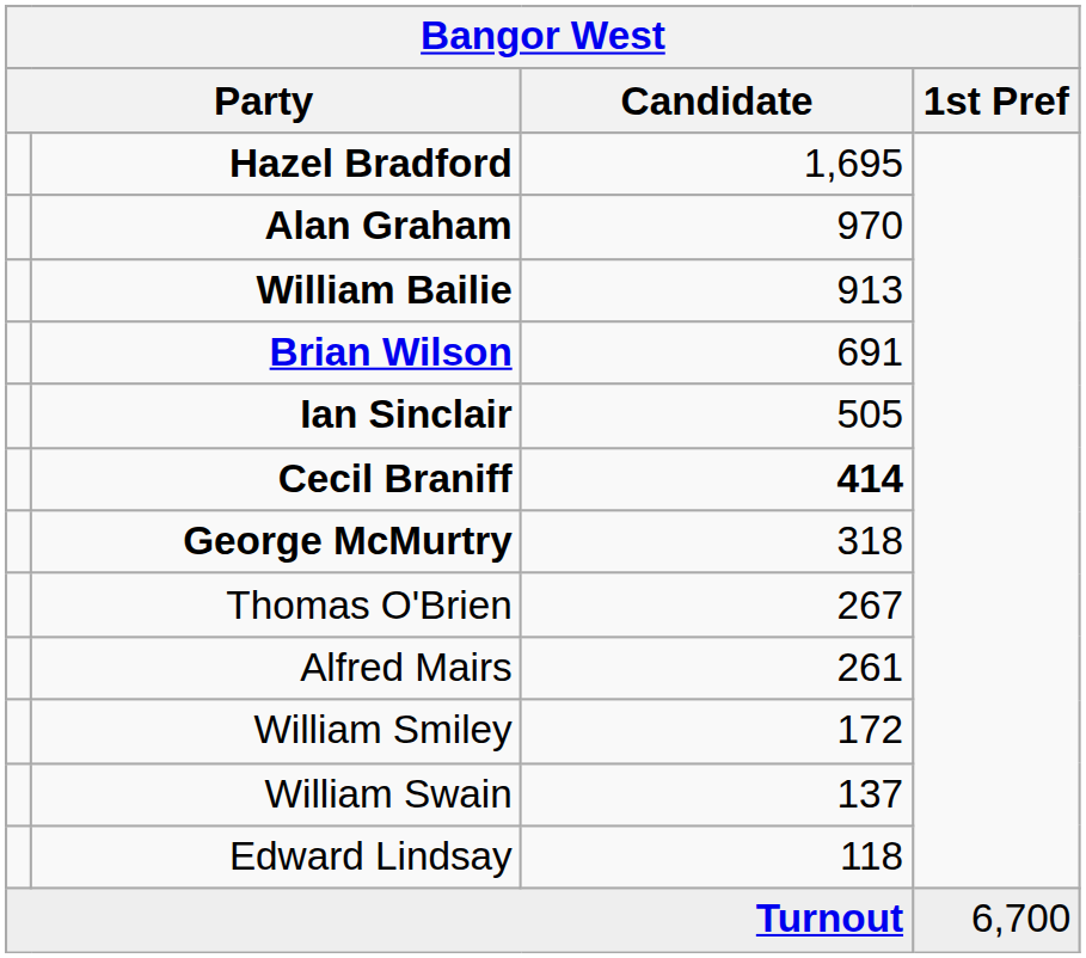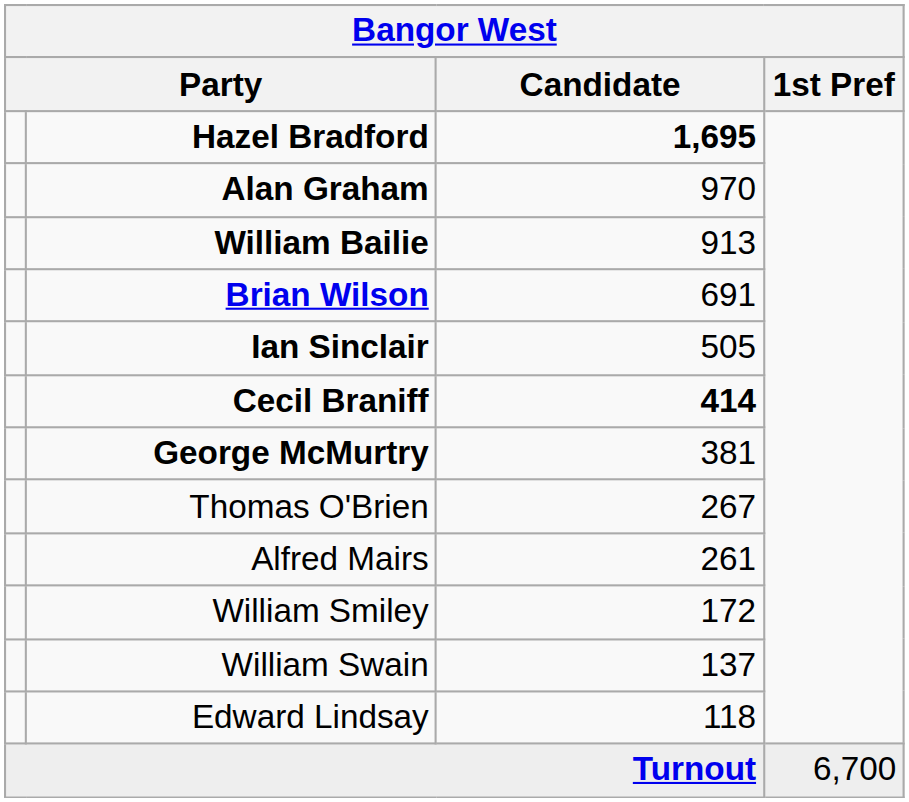 <table class="wikitable">
 <tr>
 <th colspan="4" align="center"><a href='#'>Bangor West</a></th>
 </tr>
 <tr>
 <th colspan="2" align="center" width=200>Party</th>
 <th width=150>Candidate</th>
 <th width=60>1st Pref</th>
 </tr>
 <tr>
 <td></td>
 <td align="right"><strong>Hazel Bradford</strong></td>
-<td align="right">1,695</td>
+<td align="right"><strong>1,695</strong></td>
 </tr>
 <tr>
 <td></td>
 <td align="right"><strong>Alan Graham</strong></td>
 <td align="right">970</td>
 </tr>
 <tr>
 <td></td>
 <td align="right"><strong>William Bailie</strong></td>
 <td align="right">913</td>
 </tr>
 <tr>
 <td></td>
 <td align="right"><strong><a href='#'>Brian Wilson</a></strong></td>
 <td align="right">691</td>
 </tr>
 <tr>
 <td></td>
 <td align="right"><strong>Ian Sinclair</strong></td>
 <td align="right">505</td>
 </tr>
 <tr>
 <td></td>
 <td align="right"><strong>Cecil Braniff</strong></td>
 <td align="right"><strong>414</strong></td>
 </tr>
 <tr>
 <td></td>
 <td align="right"><strong>George McMurtry</strong></td>
-<td align="right">318</td>
+<td align="right">381</td>
 </tr>
 <tr>
 <td></td>
 <td align="right">Thomas O'Brien</td>
 <td align="right">267</td>
 </tr>
 <tr>
 <td></td>
 <td align="right">Alfred Mairs</td>
 <td align="right">261</td>
 </tr>
 <tr>
 <td></td>
 <td align="right">William Smiley</td>
 <td align="right">172</td>
 </tr>
 <tr>
 <td></td>
 <td align="right">William Swain</td>
 <td align="right">137</td>
 </tr>
 <tr>
 <td></td>
 <td align="right">Edward Lindsay</td>
 <td align="right">118</td>
 </tr>
 <tr bgcolor="EEEEEE">
 <td colspan=3 align="right"><strong><a href='#'>Turnout</a></strong></td>
 <td align="right">6,700</td>
 </tr>
 </table>
